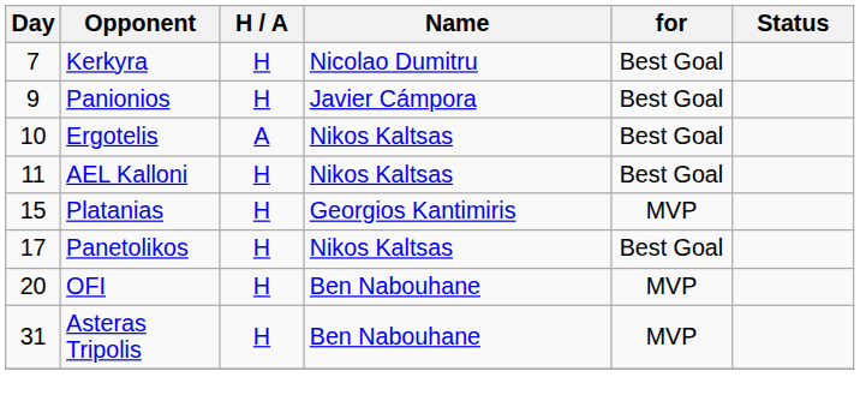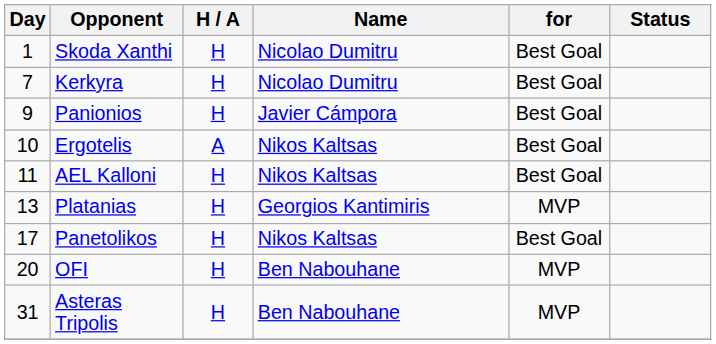 <table class="wikitable" style="text-align: left">
 <tr>
 <th width="030">Day</th>
 <th width="100">Opponent</th>
 <th width="050">H / A</th>
 <th width="200">Name</th>
 <th width="075">for</th>
 <th width="075">Status</th>
+</tr>
+<tr>
+<td style="text-align: center">1</td>
+<td><a href='#'>Skoda Xanthi</a></td>
+<td style="text-align: center"><a href='#'>H</a></td>
+<td> <a href='#'>Nicolao Dumitru</a></td>
+<td style="text-align: center">Best Goal</td>
+<td></td>
 </tr>
 <tr>
 <td style="text-align: center">7</td>
 <td><a href='#'>Kerkyra</a></td>
 <td style="text-align: center"><a href='#'>H</a></td>
 <td> <a href='#'>Nicolao Dumitru</a></td>
 <td style="text-align: center">Best Goal</td>
 <td></td>
 </tr>
 <tr>
 <td style="text-align: center">9</td>
 <td><a href='#'>Panionios</a></td>
 <td style="text-align: center"><a href='#'>H</a></td>
 <td> <a href='#'>Javier Cámpora</a></td>
 <td style="text-align: center">Best Goal</td>
 <td></td>
 </tr>
 <tr>
 <td style="text-align: center">10</td>
 <td><a href='#'>Ergotelis</a></td>
 <td style="text-align: center"><a href='#'>A</a></td>
 <td> <a href='#'>Nikos Kaltsas</a></td>
 <td style="text-align: center">Best Goal</td>
 <td></td>
 </tr>
 <tr>
 <td style="text-align: center">11</td>
 <td><a href='#'>AEL Kalloni</a></td>
 <td style="text-align: center"><a href='#'>H</a></td>
 <td> <a href='#'>Nikos Kaltsas</a></td>
 <td style="text-align: center">Best Goal</td>
 <td></td>
 </tr>
 <tr>
-<td style="text-align: center">15</td>
+<td style="text-align: center">13</td>
 <td><a href='#'>Platanias</a></td>
 <td style="text-align: center"><a href='#'>H</a></td>
 <td> <a href='#'>Georgios Kantimiris</a></td>
 <td style="text-align: center">MVP</td>
 <td></td>
 </tr>
 <tr>
 <td style="text-align: center">17</td>
 <td><a href='#'>Panetolikos</a></td>
 <td style="text-align: center"><a href='#'>H</a></td>
 <td> <a href='#'>Nikos Kaltsas</a></td>
 <td style="text-align: center">Best Goal</td>
 <td></td>
 </tr>
 <tr>
 <td style="text-align: center">20</td>
 <td><a href='#'>OFI</a></td>
 <td style="text-align: center"><a href='#'>H</a></td>
 <td> <a href='#'>Ben Nabouhane</a></td>
 <td style="text-align: center">MVP</td>
 <td></td>
 </tr>
 <tr>
 <td style="text-align: center">31</td>
 <td><a href='#'>Asteras Tripolis</a></td>
 <td style="text-align: center"><a href='#'>H</a></td>
 <td> <a href='#'>Ben Nabouhane</a></td>
 <td style="text-align: center">MVP</td>
 <td></td>
 </tr>
 <tr>
 </tr>
 </table>
